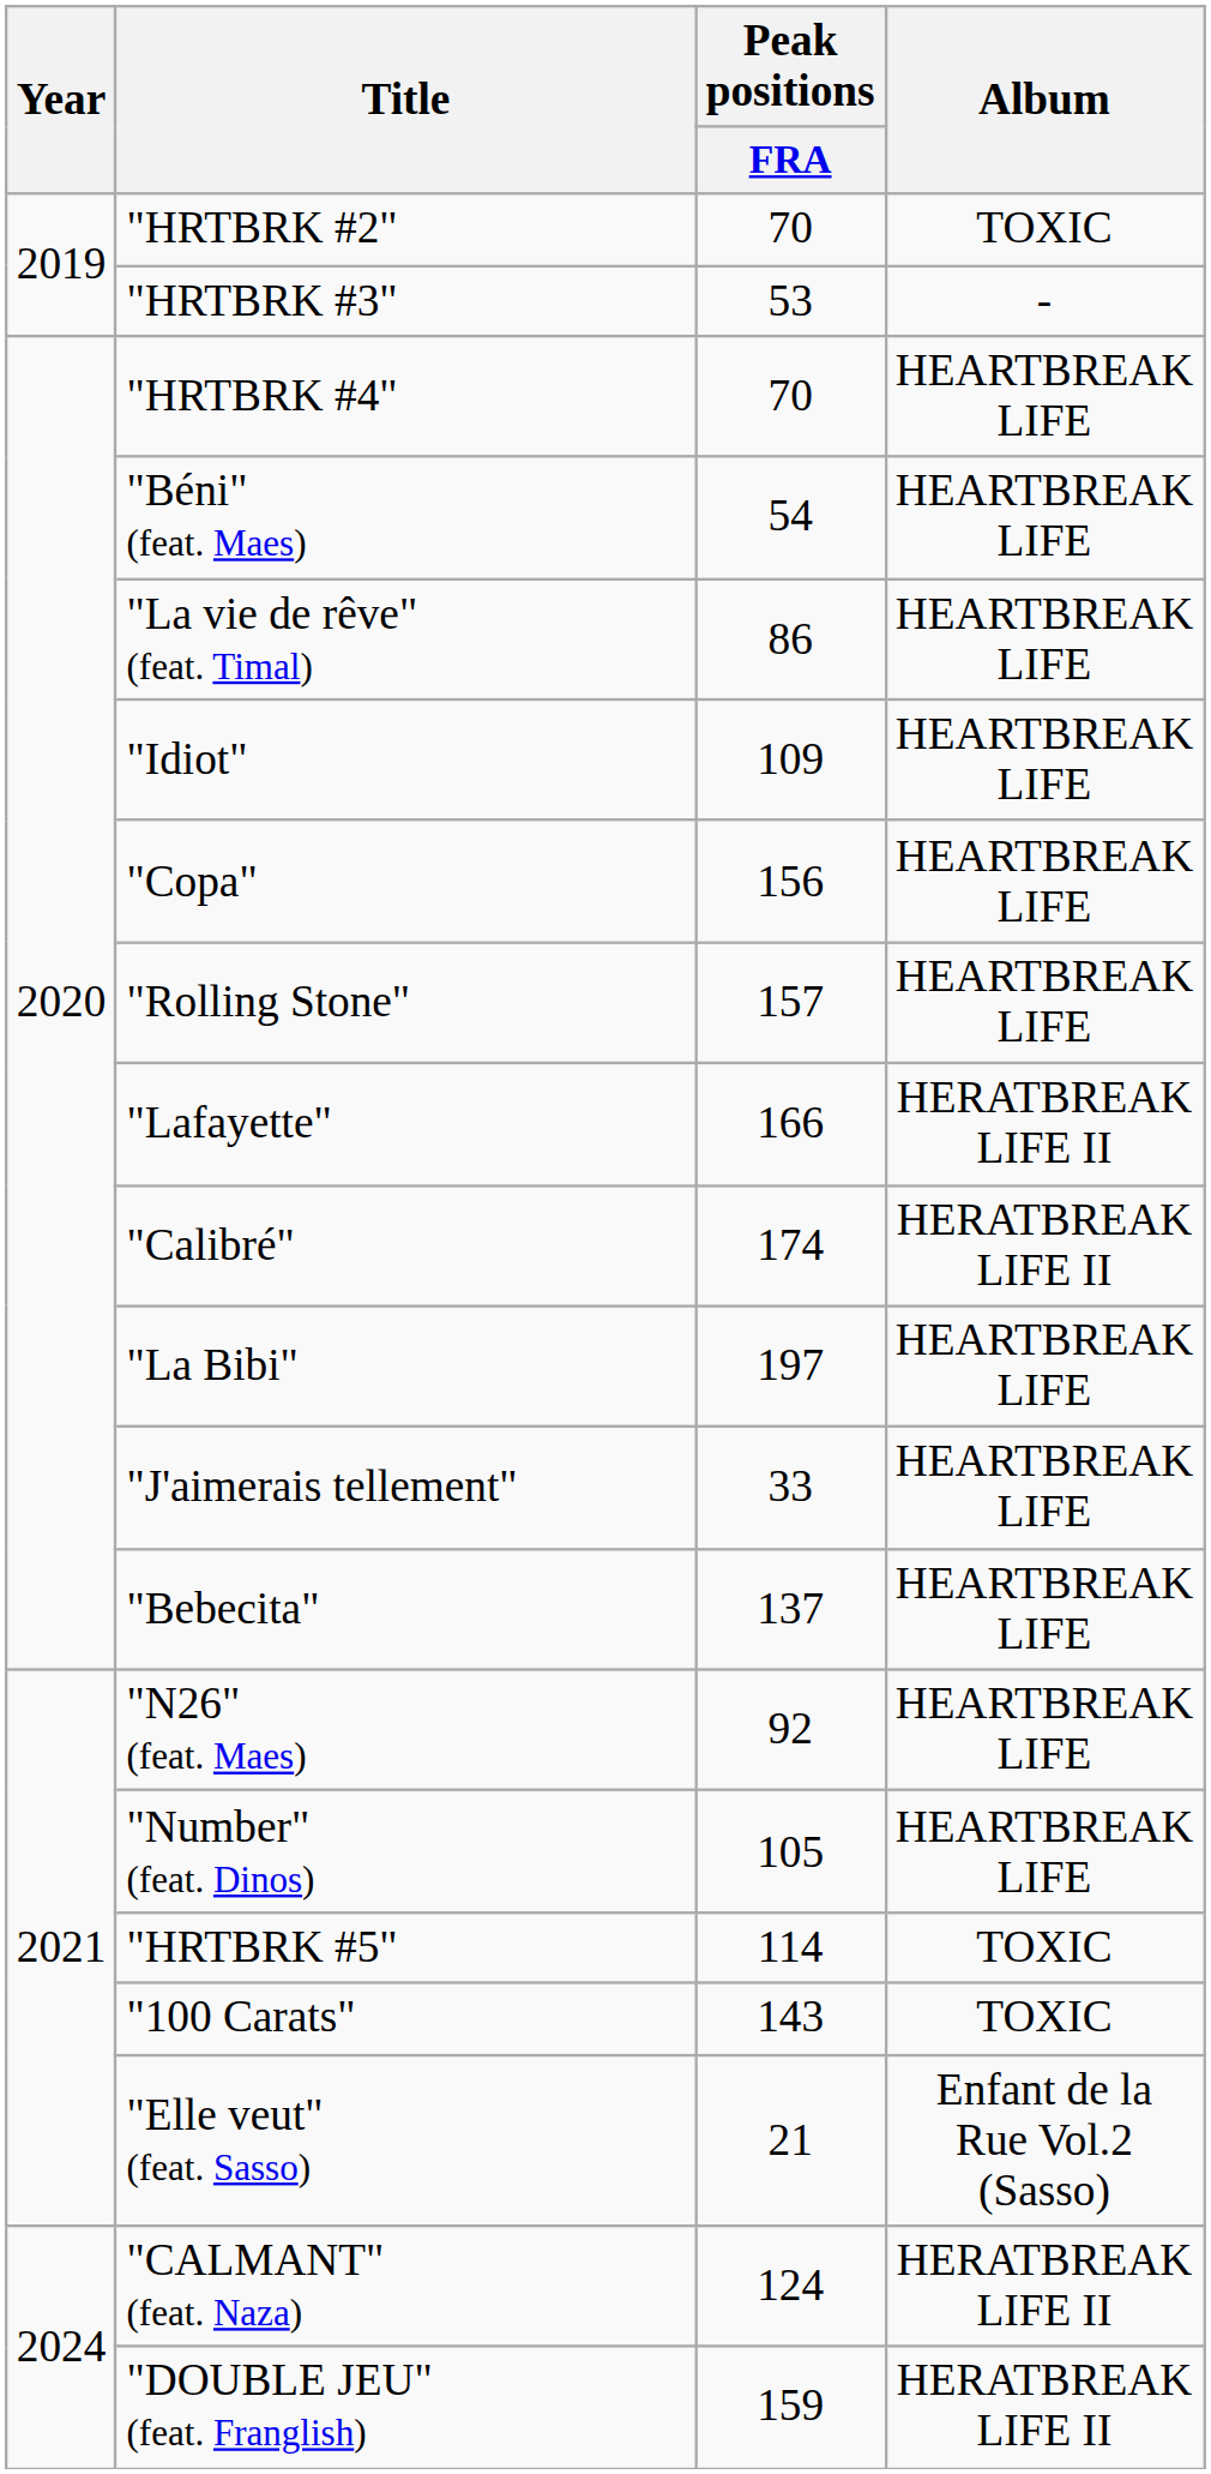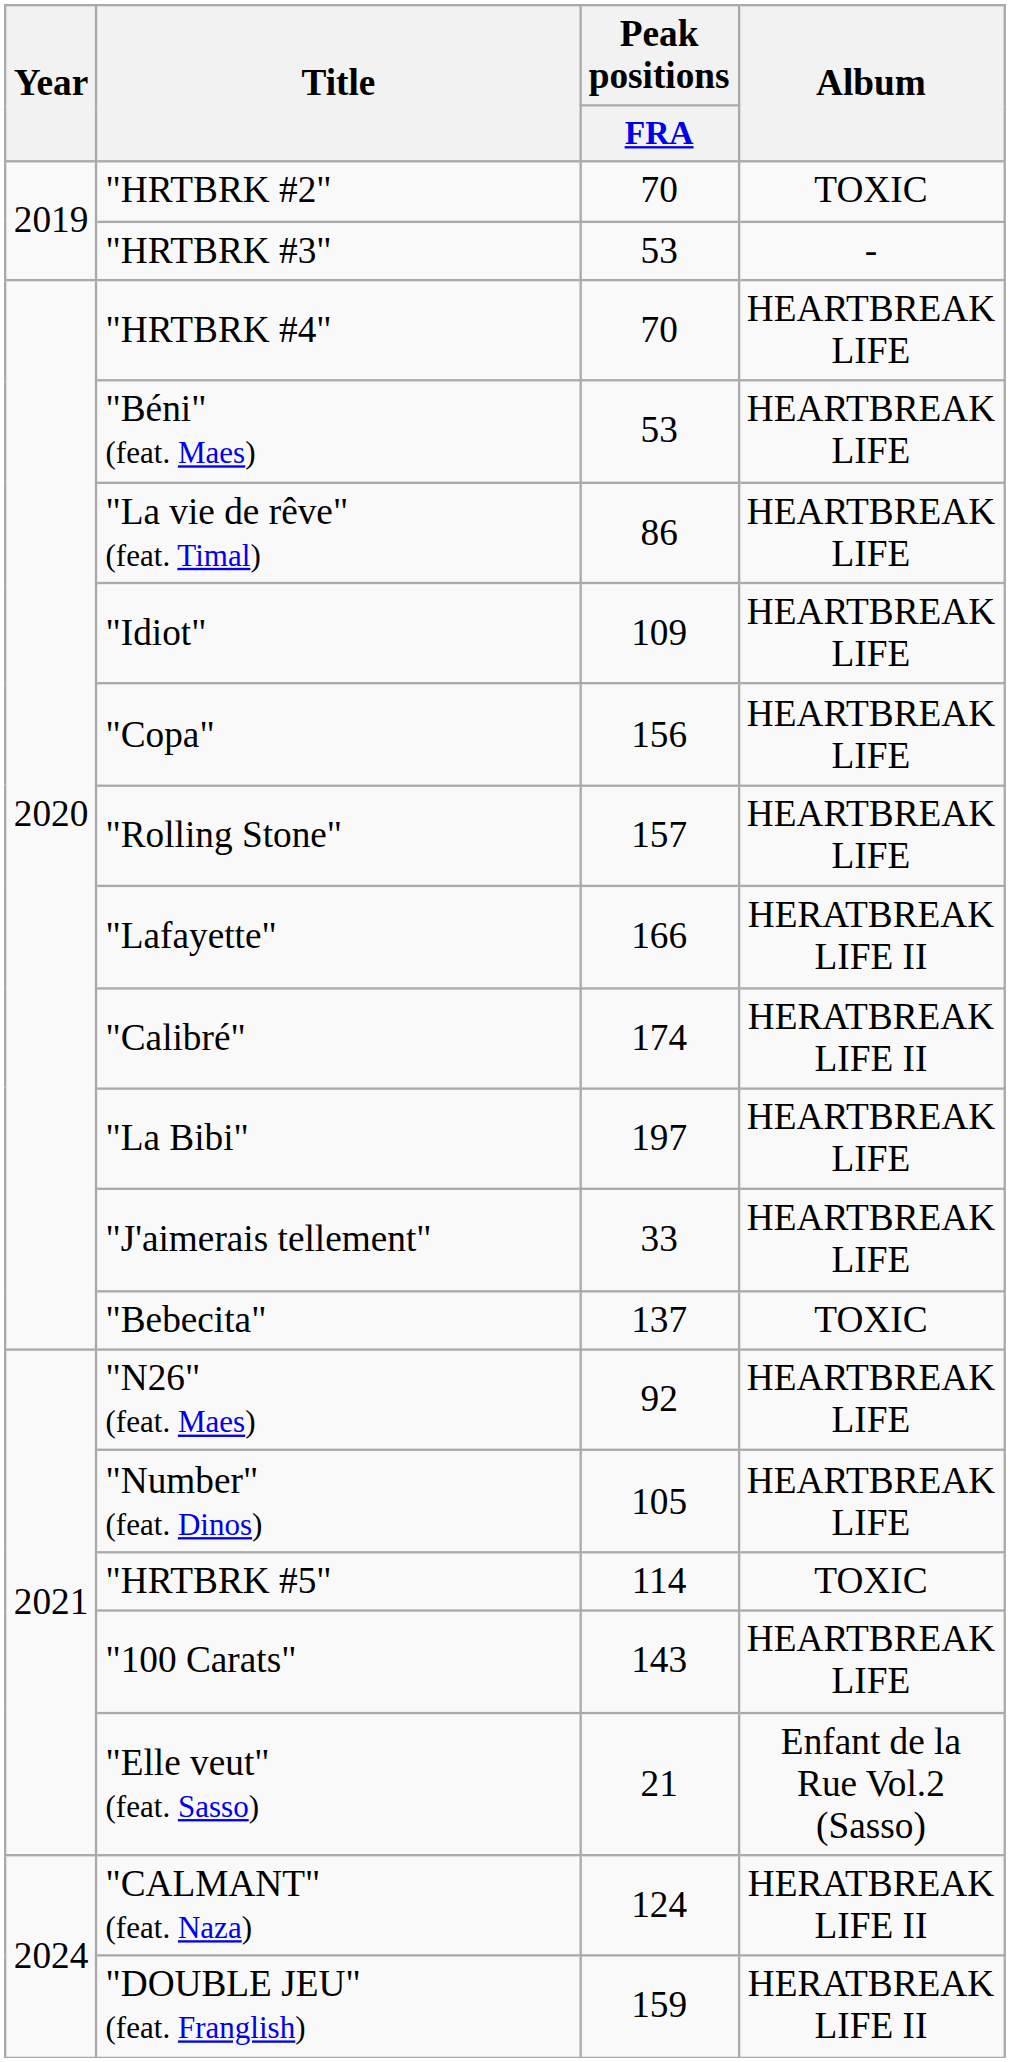 <table class="wikitable">
 <tr>
 <th align="center" rowspan="2" width="10">Year</th>
 <th align="center" rowspan="2" width="200">Title</th>
 <th align="center" colspan="1" width="20">Peak positions</th>
 <th align="center" rowspan="2" width="100">Album</th>
 </tr>
 <tr>
 <th scope="col" style="width:3em;font-size:90%;"><a href='#'>FRA</a><br></th>
 </tr>
 <tr>
 <td style="text-align:center;" rowspan=2>2019</td>
 <td>"HRTBRK #2"</td>
 <td style="text-align:center;">70</td>
 <td style="text-align:center;">TOXIC</td>
 </tr>
 <tr>
 <td>"HRTBRK #3"</td>
 <td style="text-align:center;">53</td>
 <td style="text-align:center;">-</td>
 </tr>
 <tr>
 <td style="text-align:center;" rowspan=11>2020</td>
 <td>"HRTBRK #4"</td>
 <td style="text-align:center;">70</td>
 <td style="text-align:center;">HEARTBREAK LIFE</td>
 </tr>
 <tr>
 <td>"Béni"<br><small>(feat.  <a href='#'>Maes</a>)</small></td>
-<td style="text-align:center;">54</td>
+<td style="text-align:center;">53</td>
 <td style="text-align:center;">HEARTBREAK LIFE</td>
 </tr>
 <tr>
 <td>"La vie de rêve"<br><small>(feat.  <a href='#'>Timal</a>)</small></td>
 <td style="text-align:center;">86</td>
 <td style="text-align:center;">HEARTBREAK LIFE</td>
 </tr>
 <tr>
 <td>"Idiot"</td>
 <td style="text-align:center;">109</td>
 <td style="text-align:center;">HEARTBREAK LIFE</td>
 </tr>
 <tr>
 <td>"Copa"</td>
 <td style="text-align:center;">156</td>
 <td style="text-align:center;">HEARTBREAK LIFE</td>
 </tr>
 <tr>
 <td>"Rolling Stone"</td>
 <td style="text-align:center;">157</td>
 <td style="text-align:center;">HEARTBREAK LIFE</td>
 </tr>
 <tr>
 <td>"Lafayette"</td>
 <td style="text-align:center;">166</td>
 <td style="text-align:center;">HERATBREAK LIFE II</td>
 </tr>
 <tr>
 <td>"Calibré"</td>
 <td style="text-align:center;">174</td>
 <td style="text-align:center;">HERATBREAK LIFE II</td>
 </tr>
 <tr>
 <td>"La Bibi"</td>
 <td style="text-align:center;">197</td>
 <td style="text-align:center;">HEARTBREAK LIFE</td>
 </tr>
 <tr>
 <td>"J'aimerais tellement"</td>
 <td style="text-align:center;">33</td>
 <td style="text-align:center;">HEARTBREAK LIFE</td>
 </tr>
 <tr>
 <td>"Bebecita"</td>
 <td style="text-align:center;">137</td>
-<td style="text-align:center;">HEARTBREAK LIFE</td>
+<td style="text-align:center;">TOXIC</td>
 </tr>
 <tr>
 <td style="text-align:center;" rowspan=5>2021</td>
 <td>"N26"<br><small>(feat.  <a href='#'>Maes</a>)</small></td>
 <td style="text-align:center;">92</td>
 <td style="text-align:center;">HEARTBREAK LIFE</td>
 </tr>
 <tr>
 <td>"Number"<br><small>(feat.  <a href='#'>Dinos</a>)</small></td>
 <td style="text-align:center;">105</td>
 <td style="text-align:center;">HEARTBREAK LIFE</td>
 </tr>
 <tr>
 <td>"HRTBRK #5"</td>
 <td style="text-align:center;">114</td>
 <td style="text-align:center;">TOXIC</td>
 </tr>
 <tr>
 <td>"100 Carats"</td>
 <td style="text-align:center;">143</td>
-<td style="text-align:center;">TOXIC</td>
+<td style="text-align:center;">HEARTBREAK LIFE</td>
 </tr>
 <tr>
 <td>"Elle veut"<br><small>(feat.  <a href='#'>Sasso</a>)</small></td>
 <td style="text-align:center;">21</td>
 <td style="text-align:center;">Enfant de la Rue Vol.2 (Sasso)</td>
 </tr>
 <tr>
 <td style="text-align:center;" rowspan=2>2024</td>
 <td>"CALMANT"<br><small>(feat.  <a href='#'>Naza</a>)</small></td>
 <td style="text-align:center;">124</td>
 <td style="text-align:center;">HERATBREAK LIFE II</td>
 </tr>
 <tr>
 <td>"DOUBLE JEU"<br><small>(feat.  <a href='#'>Franglish</a>)</small></td>
 <td style="text-align:center;">159</td>
 <td style="text-align:center;">HERATBREAK LIFE II</td>
 </tr>
 </table>
